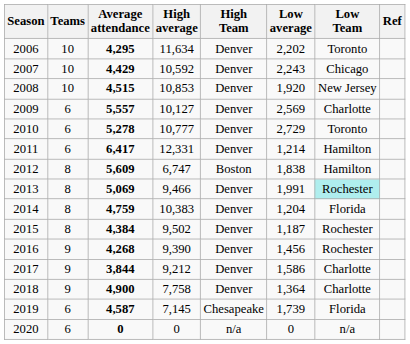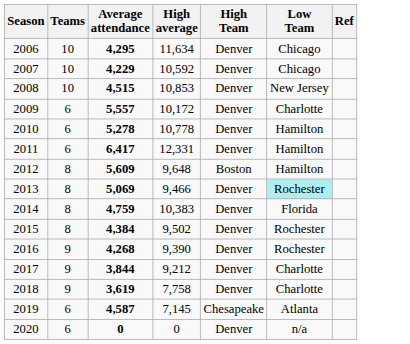 <table class="wikitable sortable" style="text-align: center;">
 <tr>
 <th>Season</th>
 <th class="unsortable">Teams</th>
 <th>Average<br>attendance</th>
 <th width=50>High<br>average</th>
 <th width=50>High<br>Team</th>
-<th width=50>Low<br>average</th>
 <th width=75>Low<br>Team</th>
 <th class="unsortable">Ref</th>
 </tr>
 <tr>
 <td>2006</td>
 <td>10</td>
 <td><strong>4,295</strong></td>
 <td>11,634</td>
 <td>Denver</td>
-<td>2,202</td>
-<td>Toronto</td>
+<td>Chicago</td>
 <td></td>
 </tr>
 <tr>
 <td>2007</td>
 <td>10</td>
-<td><strong>4,429</strong></td>
+<td><strong>4,229</strong></td>
 <td>10,592</td>
 <td>Denver</td>
-<td>2,243</td>
 <td>Chicago</td>
 <td></td>
 </tr>
 <tr>
 <td>2008</td>
 <td>10</td>
 <td><strong>4,515</strong></td>
 <td>10,853</td>
 <td>Denver</td>
-<td>1,920</td>
 <td>New Jersey</td>
 <td></td>
 </tr>
 <tr>
 <td>2009</td>
 <td>6</td>
 <td><strong>5,557</strong></td>
-<td>10,127</td>
+<td>10,172</td>
 <td>Denver</td>
-<td>2,569</td>
 <td>Charlotte</td>
 <td></td>
 </tr>
 <tr>
 <td>2010</td>
 <td>6</td>
 <td><strong>5,278</strong></td>
-<td>10,777</td>
+<td>10,778</td>
 <td>Denver</td>
-<td>2,729</td>
-<td>Toronto</td>
+<td>Hamilton</td>
 <td></td>
 </tr>
 <tr>
 <td>2011</td>
 <td>6</td>
 <td><strong>6,417</strong></td>
 <td>12,331</td>
 <td>Denver</td>
-<td>1,214</td>
 <td>Hamilton</td>
 <td></td>
 </tr>
 <tr>
 <td>2012</td>
 <td>8</td>
 <td><strong>5,609</strong></td>
-<td>6,747</td>
+<td>9,648</td>
 <td>Boston</td>
-<td>1,838</td>
 <td>Hamilton</td>
 <td></td>
 </tr>
 <tr>
 <td>2013</td>
 <td>8</td>
 <td><strong>5,069</strong></td>
 <td>9,466</td>
 <td>Denver</td>
-<td>1,991</td>
 <td style="background: paleturquoise;">Rochester</td>
 <td></td>
 </tr>
 <tr>
 <td>2014</td>
 <td>8</td>
 <td><strong>4,759</strong></td>
 <td>10,383</td>
 <td>Denver</td>
-<td>1,204</td>
 <td>Florida</td>
 <td></td>
 </tr>
 <tr>
 <td>2015</td>
 <td>8</td>
 <td><strong>4,384</strong></td>
 <td>9,502</td>
 <td>Denver</td>
-<td>1,187</td>
 <td>Rochester</td>
 <td></td>
 </tr>
 <tr>
 <td>2016</td>
 <td>9</td>
 <td><strong>4,268</strong></td>
 <td>9,390</td>
 <td>Denver</td>
-<td>1,456</td>
 <td>Rochester</td>
 <td></td>
 </tr>
 <tr>
 <td>2017</td>
 <td>9</td>
 <td><strong>3,844</strong></td>
 <td>9,212</td>
 <td>Denver</td>
-<td>1,586</td>
 <td>Charlotte</td>
 <td></td>
 </tr>
 <tr>
 <td>2018</td>
 <td>9</td>
-<td><strong>4,900</strong></td>
+<td><strong>3,619</strong></td>
 <td>7,758</td>
 <td>Denver</td>
-<td>1,364</td>
 <td>Charlotte</td>
 <td></td>
 </tr>
 <tr>
 <td>2019</td>
 <td>6</td>
 <td><strong>4,587</strong></td>
 <td>7,145</td>
 <td>Chesapeake</td>
-<td>1,739</td>
-<td>Florida</td>
+<td>Atlanta</td>
 <td></td>
 </tr>
 <tr>
 <td>2020</td>
 <td>6</td>
 <td><strong>0</strong></td>
 <td>0</td>
-<td>n/a</td>
-<td>0</td>
+<td>Denver</td>
 <td>n/a</td>
 <td></td>
 </tr>
 </table>
